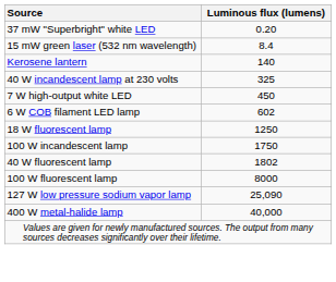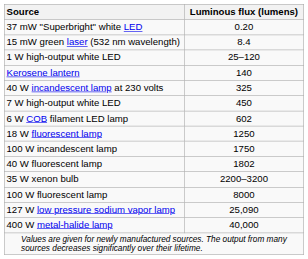 <table class="wikitable" style="width:500px;">
 <tr>
 <th scope="col" style="text-align: left;">Source</th>
 <th scope="col">Luminous flux (lumens)</th>
 </tr>
 <tr>
 <td align="left">37 mW "Superbright" white <a href='#'>LED</a></td>
 <td align="center">0.20</td>
 </tr>
 <tr>
 <td align="left">15 mW green <a href='#'>laser</a> (532 nm wavelength)</td>
 <td align="center">8.4</td>
+</tr>
+<tr>
+<td align="left">1 W high-output white LED</td>
+<td align="center">25–120</td>
 </tr>
 <tr>
 <td align="left"><a href='#'>Kerosene lantern</a></td>
 <td align="center">140</td>
 </tr>
 <tr>
 <td align="left">40 W <a href='#'>incandescent lamp</a> at 230 volts</td>
 <td align="center">325</td>
 </tr>
 <tr>
 <td align="left">7 W high-output white LED</td>
 <td align="center">450</td>
 </tr>
 <tr>
 <td align="left">6 W <a href='#'>COB</a> filament LED lamp</td>
 <td align="center">602</td>
 </tr>
 <tr>
 <td align="left">18 W <a href='#'>fluorescent lamp</a></td>
 <td align="center">1250</td>
 </tr>
 <tr>
 <td align="left">100 W incandescent lamp</td>
 <td align="center">1750</td>
 </tr>
 <tr>
 <td align="left">40 W fluorescent lamp</td>
 <td align="center">1802</td>
 </tr>
 <tr>
+<td align="left">35 W xenon bulb</td>
+<td align="center">2200–3200</td>
+</tr>
+<tr>
 <td align="left">100 W fluorescent lamp</td>
 <td align="center">8000</td>
 </tr>
 <tr>
 <td align="left">127 W <a href='#'>low pressure sodium vapor lamp</a></td>
 <td align="center">25,090</td>
 </tr>
 <tr>
 <td align="left">400 W <a href='#'>metal-halide lamp</a></td>
 <td align="center">40,000</td>
 </tr>
 <tr>
 <td colspan="2" align="left" style="padding-left: 2em; font-size: 86%;"><em>Values are given for newly manufactured sources.  The output from many sources decreases significantly over their lifetime.</em></td>
 </tr>
 </table>
